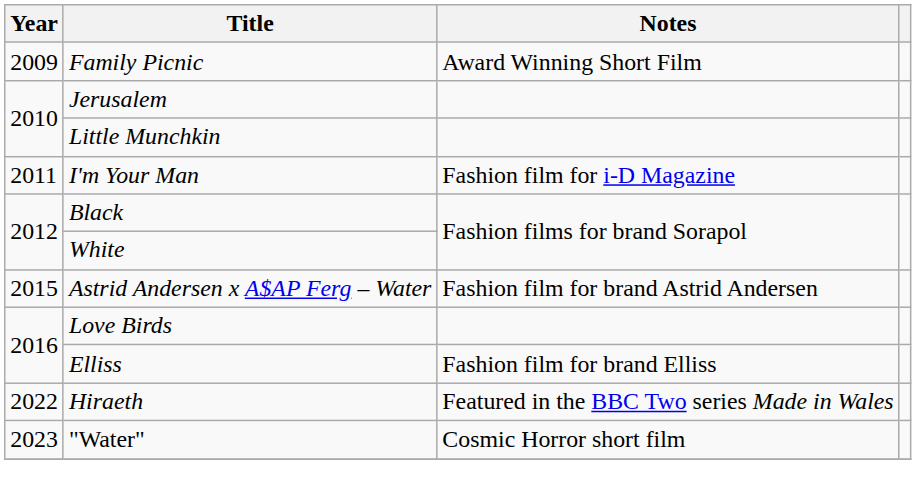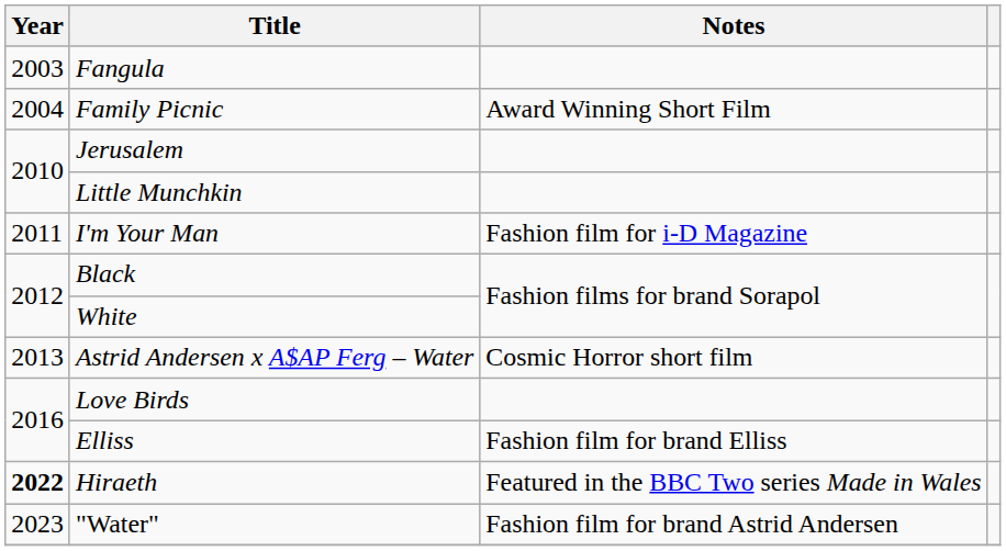 <table class="wikitable plainrowheaders">
 <tr>
 <th scope="col">Year</th>
 <th scope="col">Title</th>
 <th scope="col">Notes</th>
 <th scope="col"></th>
 </tr>
 <tr>
-<td>2009</td>
+<td>2003</td>
+<td><em>Fangula</em></td>
+<td></td>
+<td></td>
+</tr>
+<tr>
+<td>2004</td>
 <td><em>Family Picnic</em></td>
 <td>Award Winning Short Film</td>
 <td></td>
 </tr>
 <tr>
 <td rowspan="2">2010</td>
 <td><em>Jerusalem</em></td>
 <td></td>
 <td></td>
 </tr>
 <tr>
 <td><em>Little Munchkin</em></td>
 <td></td>
 <td></td>
 </tr>
 <tr>
 <td>2011</td>
 <td><em>I'm Your Man</em></td>
 <td>Fashion film for <a href='#'>i-D Magazine</a></td>
 <td></td>
 </tr>
 <tr>
 <td rowspan="2">2012</td>
 <td><em>Black</em></td>
 <td rowspan="2">Fashion films for brand Sorapol</td>
 <td rowspan="2"></td>
 </tr>
 <tr>
 <td><em>White</em></td>
 </tr>
 <tr>
-<td>2015</td>
+<td>2013</td>
 <td><em>Astrid Andersen x <a href='#'>A$AP Ferg</a> – Water</em></td>
-<td>Fashion film for brand Astrid Andersen</td>
+<td>Cosmic Horror short film</td>
 <td></td>
 </tr>
 <tr>
 <td rowspan="2">2016</td>
 <td><em>Love Birds</em></td>
 <td></td>
 <td></td>
 </tr>
 <tr>
 <td><em>Elliss</em></td>
 <td>Fashion film for brand Elliss</td>
 <td></td>
 </tr>
 <tr>
-<td>2022</td>
+<td><strong>2022</strong></td>
 <td><em>Hiraeth</em></td>
 <td>Featured in the <a href='#'>BBC Two</a> series <em>Made in Wales</em></td>
 <td></td>
 </tr>
 <tr>
 <td>2023</td>
 <td>"Water"</td>
-<td>Cosmic Horror short film</td>
+<td>Fashion film for brand Astrid Andersen</td>
 <td></td>
 </tr>
 <tr>
 </tr>
 </table>
